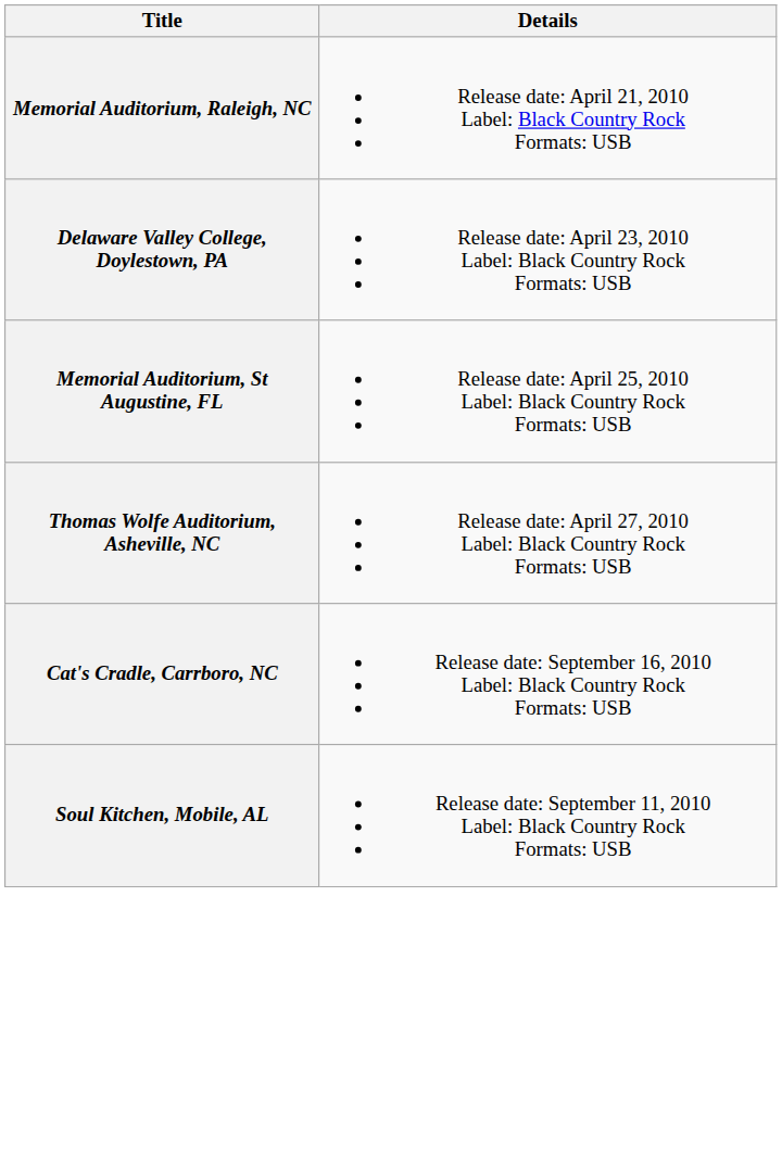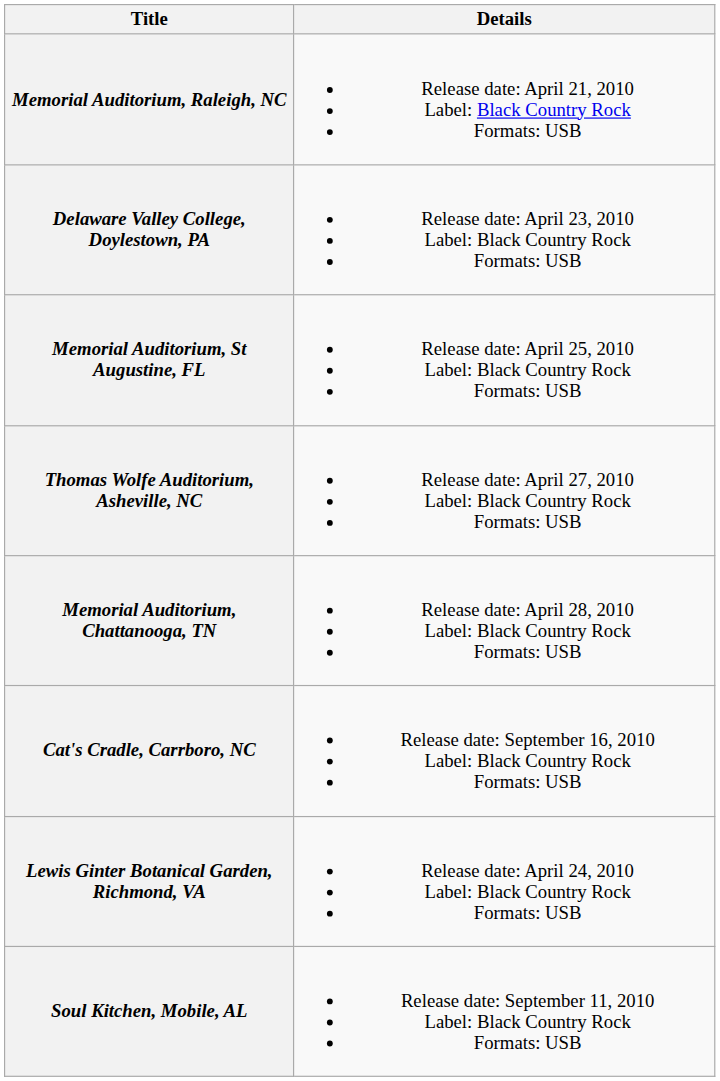 <table class="wikitable plainrowheaders" style="text-align:center;">
 <tr>
 <th style="width:15em;">Title</th>
 <th style="width:22em;">Details</th>
 </tr>
 <tr>
 <th scope="row"><em>Memorial Auditorium, Raleigh, NC</em></th>
 <td><br><ul><li>Release date: April 21, 2010</li><li>Label: <a href='#'>Black Country Rock</a></li><li>Formats: USB</li></ul></td>
 </tr>
 <tr>
 <th scope="row"><em>Delaware Valley College, Doylestown, PA</em></th>
 <td><br><ul><li>Release date: April 23, 2010</li><li>Label: Black Country Rock</li><li>Formats: USB</li></ul></td>
 </tr>
 <tr>
 <th scope="row"><em>Memorial Auditorium, St Augustine, FL</em></th>
 <td><br><ul><li>Release date: April 25, 2010</li><li>Label: Black Country Rock</li><li>Formats: USB</li></ul></td>
 </tr>
 <tr>
 <th scope="row"><em>Thomas Wolfe Auditorium, Asheville, NC</em></th>
 <td><br><ul><li>Release date: April 27, 2010</li><li>Label: Black Country Rock</li><li>Formats: USB</li></ul></td>
 </tr>
 <tr>
+<th scope="row"><em>Memorial Auditorium, Chattanooga, TN</em></th>
+<td><br><ul><li>Release date: April 28, 2010</li><li>Label: Black Country Rock</li><li>Formats: USB</li></ul></td>
+</tr>
+<tr>
 <th scope="row"><em>Cat's Cradle, Carrboro, NC</em></th>
 <td><br><ul><li>Release date: September 16, 2010</li><li>Label: Black Country Rock</li><li>Formats: USB</li></ul></td>
+</tr>
+<tr>
+<th scope="row"><em>Lewis Ginter Botanical Garden, Richmond, VA</em></th>
+<td><br><ul><li>Release date: April 24, 2010</li><li>Label: Black Country Rock</li><li>Formats: USB</li></ul></td>
 </tr>
 <tr>
 <th scope="row"><em>Soul Kitchen, Mobile, AL</em></th>
 <td><br><ul><li>Release date: September 11, 2010</li><li>Label: Black Country Rock</li><li>Formats: USB</li></ul></td>
 </tr>
 </table>
